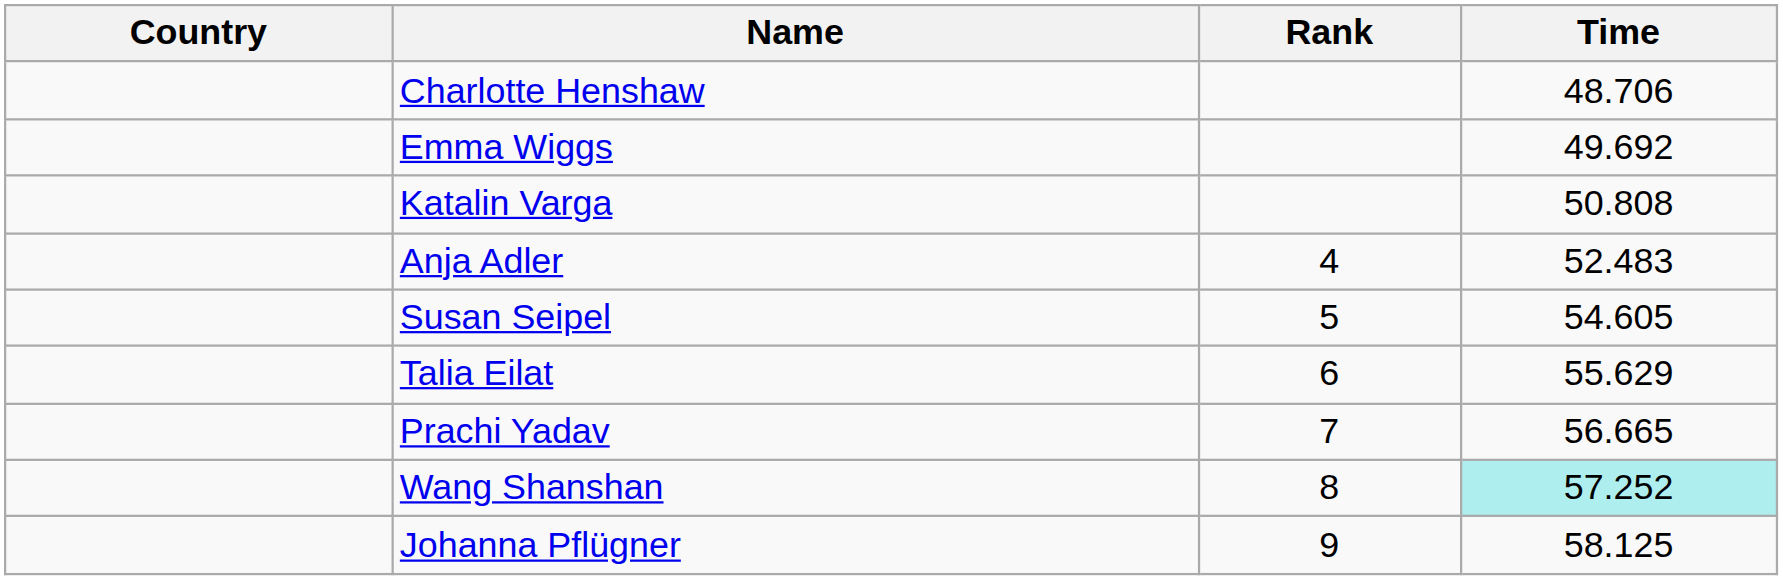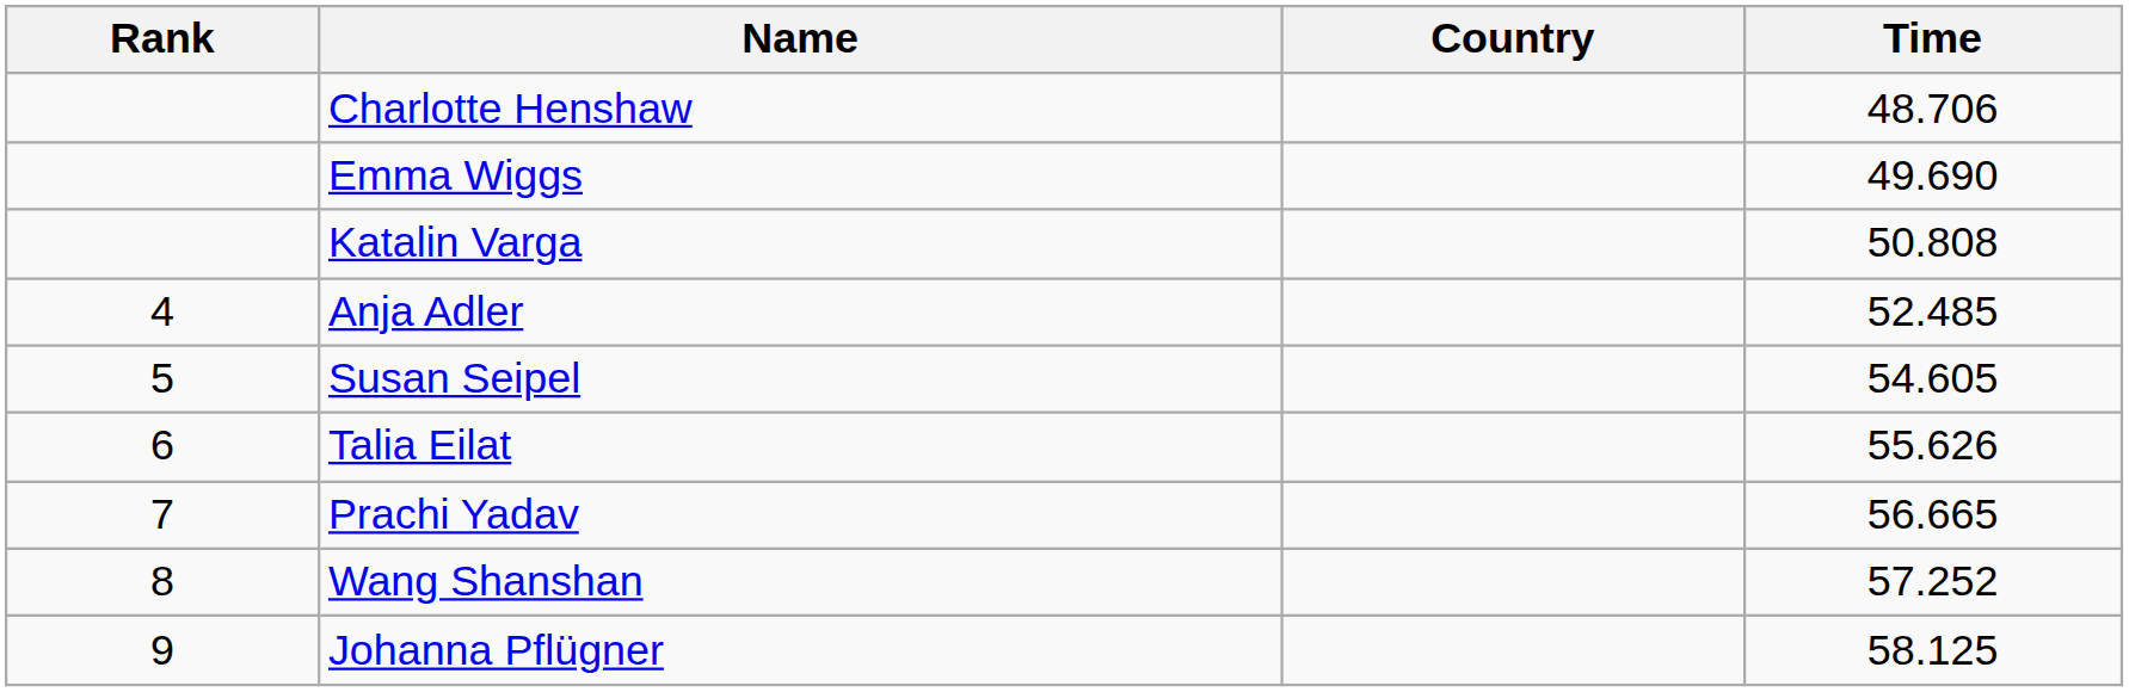 <table class="wikitable" style="text-align:center;width: 50%">
 <tr>
+<th>Rank</th>
+<th>Name</th>
 <th>Country</th>
-<th>Name</th>
-<th>Rank</th>
 <th>Time</th>
 </tr>
 <tr>
+<td></td>
+<td align="left"><a href='#'>Charlotte Henshaw</a></td>
 <td align="left"></td>
-<td align="left"><a href='#'>Charlotte Henshaw</a></td>
-<td></td>
 <td>48.706</td>
 </tr>
 <tr>
+<td></td>
+<td align="left"><a href='#'>Emma Wiggs</a></td>
 <td align="left"></td>
-<td align="left"><a href='#'>Emma Wiggs</a></td>
-<td></td>
-<td>49.692</td>
+<td>49.690</td>
 </tr>
 <tr>
+<td></td>
+<td align="left"><a href='#'>Katalin Varga</a></td>
 <td align="left"></td>
-<td align="left"><a href='#'>Katalin Varga</a></td>
-<td></td>
 <td>50.808</td>
 </tr>
 <tr>
+<td>4</td>
+<td align="left"><a href='#'>Anja Adler</a></td>
 <td align="left"></td>
-<td align="left"><a href='#'>Anja Adler</a></td>
-<td>4</td>
-<td>52.483</td>
+<td>52.485</td>
 </tr>
 <tr>
+<td>5</td>
+<td align="left"><a href='#'>Susan Seipel</a></td>
 <td align="left"></td>
-<td align="left"><a href='#'>Susan Seipel</a></td>
-<td>5</td>
 <td>54.605</td>
 </tr>
 <tr>
+<td>6</td>
+<td align="left"><a href='#'>Talia Eilat</a></td>
 <td align="left"></td>
-<td align="left"><a href='#'>Talia Eilat</a></td>
-<td>6</td>
-<td>55.629</td>
+<td>55.626</td>
 </tr>
 <tr>
+<td>7</td>
+<td align="left"><a href='#'>Prachi Yadav</a></td>
 <td align="left"></td>
-<td align="left"><a href='#'>Prachi Yadav</a></td>
-<td>7</td>
 <td>56.665</td>
 </tr>
 <tr>
+<td>8</td>
+<td align="left"><a href='#'>Wang Shanshan</a></td>
 <td align="left"></td>
-<td align="left"><a href='#'>Wang Shanshan</a></td>
-<td>8</td>
-<td style="background: paleturquoise;">57.252</td>
+<td>57.252</td>
 </tr>
 <tr>
+<td>9</td>
+<td align="left"><a href='#'>Johanna Pflügner</a></td>
 <td align="left"></td>
-<td align="left"><a href='#'>Johanna Pflügner</a></td>
-<td>9</td>
 <td>58.125</td>
 </tr>
 </table>
